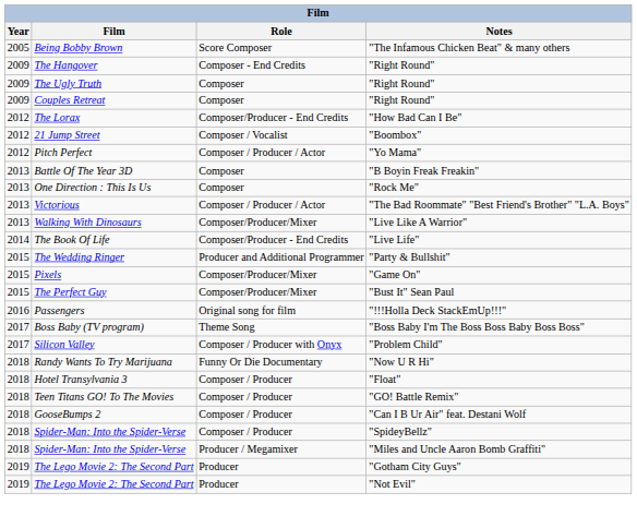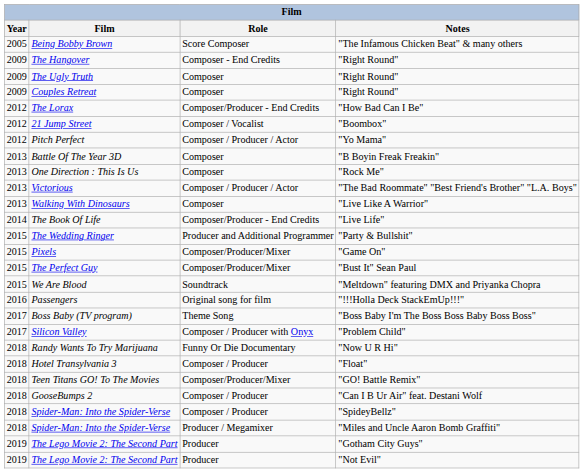 <table class="wikitable">
 <tr style="background:#ccc; text-align:center;">
 <th colspan="4" style="background: LightSteelBlue;">Film</th>
 </tr>
 <tr style="background:#ccc; text-align:center;">
 <th>Year</th>
 <th>Film</th>
 <th>Role</th>
 <th>Notes</th>
 </tr>
 <tr>
 <td>2005</td>
 <td><em><a href='#'>Being Bobby Brown</a></em></td>
 <td>Score Composer</td>
 <td>"The Infamous Chicken Beat" & many others</td>
 </tr>
 <tr>
 <td>2009</td>
 <td><em><a href='#'>The Hangover</a></em></td>
 <td>Composer - End Credits</td>
 <td>"Right Round"</td>
 </tr>
 <tr>
 <td>2009</td>
 <td><em><a href='#'>The Ugly Truth</a></em></td>
 <td>Composer</td>
 <td>"Right Round"</td>
 </tr>
 <tr>
 <td>2009</td>
 <td><em><a href='#'>Couples Retreat</a></em></td>
 <td>Composer</td>
 <td>"Right Round"</td>
 </tr>
 <tr>
 <td>2012</td>
 <td><em><a href='#'>The Lorax</a></em></td>
 <td>Composer/Producer - End Credits</td>
 <td>"How Bad Can I Be"</td>
 </tr>
 <tr>
 <td>2012</td>
 <td><em><a href='#'>21 Jump Street</a></em></td>
 <td>Composer / Vocalist</td>
 <td>"Boombox"</td>
 </tr>
 <tr>
 <td>2012</td>
 <td><em>Pitch Perfect</em></td>
 <td>Composer / Producer / Actor</td>
 <td>"Yo Mama"</td>
 </tr>
 <tr>
 <td>2013</td>
 <td><em>Battle Of The Year 3D</em></td>
 <td>Composer</td>
 <td>"B Boyin Freak Freakin"</td>
 </tr>
 <tr>
 <td>2013</td>
 <td><em>One Direction : This Is Us</em></td>
 <td>Composer</td>
 <td>"Rock Me"</td>
 </tr>
 <tr>
 <td>2013</td>
 <td><em><a href='#'>Victorious</a></em></td>
 <td>Composer / Producer / Actor</td>
 <td>"The Bad Roommate" "Best Friend's Brother" "L.A. Boys"</td>
 </tr>
 <tr>
 <td>2013</td>
 <td><em><a href='#'>Walking With Dinosaurs</a></em></td>
-<td>Composer/Producer/Mixer</td>
+<td>Composer</td>
 <td>"Live Like A Warrior"</td>
 </tr>
 <tr>
 <td>2014</td>
 <td><em>The Book Of Life</em></td>
 <td>Composer/Producer - End Credits</td>
 <td>"Live Life"</td>
 </tr>
 <tr>
 <td>2015</td>
 <td><em><a href='#'>The Wedding Ringer</a></em></td>
 <td>Producer and Additional Programmer</td>
 <td>"Party & Bullshit"</td>
 </tr>
 <tr>
 <td>2015</td>
 <td><em><a href='#'>Pixels</a></em></td>
 <td>Composer/Producer/Mixer</td>
 <td>"Game On"</td>
 </tr>
 <tr>
 <td>2015</td>
 <td><em><a href='#'>The Perfect Guy</a></em></td>
 <td>Composer/Producer/Mixer</td>
 <td>"Bust It" Sean Paul</td>
+</tr>
+<tr>
+<td>2015</td>
+<td><em>We Are Blood</em></td>
+<td>Soundtrack</td>
+<td>"Meltdown" featuring DMX and Priyanka Chopra</td>
 </tr>
 <tr>
 <td>2016</td>
 <td><em>Passengers</em></td>
 <td>Original song for film</td>
 <td>"!!!Holla Deck StackEmUp!!!"</td>
 </tr>
 <tr>
 <td>2017</td>
 <td><em>Boss Baby (TV program) </em></td>
 <td>Theme Song</td>
 <td>"Boss Baby I'm The Boss Boss Baby Boss Boss"</td>
 </tr>
 <tr>
 <td>2017</td>
 <td><em><a href='#'>Silicon Valley</a></em></td>
 <td>Composer / Producer with <a href='#'>Onyx</a></td>
 <td>"Problem Child"</td>
 </tr>
 <tr>
 <td>2018</td>
 <td><em>Randy Wants To Try Marijuana</em></td>
 <td>Funny Or Die Documentary</td>
 <td>"Now U R Hi"</td>
 </tr>
 <tr>
 <td>2018</td>
 <td><em>Hotel Transylvania 3</em></td>
 <td>Composer / Producer</td>
 <td>"Float"</td>
 </tr>
 <tr>
 <td>2018</td>
 <td><em>Teen Titans GO! To The Movies</em></td>
-<td>Composer / Producer</td>
+<td>Composer/Producer/Mixer</td>
 <td>"GO! Battle Remix"</td>
 </tr>
 <tr>
 <td>2018</td>
 <td><em>GooseBumps 2 </em></td>
 <td>Composer / Producer</td>
 <td>"Can I B Ur Air" feat. Destani Wolf</td>
 </tr>
 <tr>
 <td>2018</td>
 <td><em><a href='#'>Spider-Man: Into the Spider-Verse</a></em></td>
 <td>Composer / Producer</td>
 <td>"SpideyBellz"</td>
 </tr>
 <tr>
 <td>2018</td>
 <td><em><a href='#'>Spider-Man: Into the Spider-Verse</a> </em></td>
 <td>Producer / Megamixer</td>
 <td>"Miles and Uncle Aaron Bomb Graffiti"</td>
 </tr>
 <tr>
 <td>2019</td>
 <td><em><a href='#'>The Lego Movie 2: The Second Part</a> </em></td>
 <td>Producer</td>
 <td>"Gotham City Guys"</td>
 </tr>
 <tr>
 <td>2019</td>
 <td><em><a href='#'>The Lego Movie 2: The Second Part</a> </em></td>
 <td>Producer</td>
 <td>"Not Evil"</td>
 </tr>
 </table>
